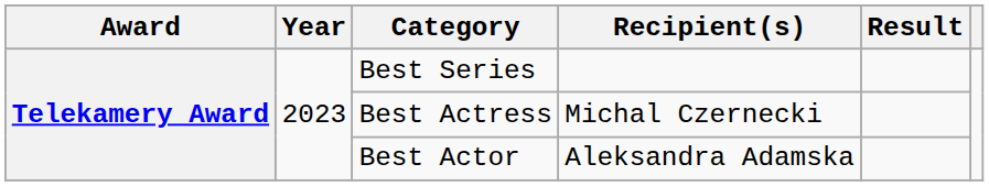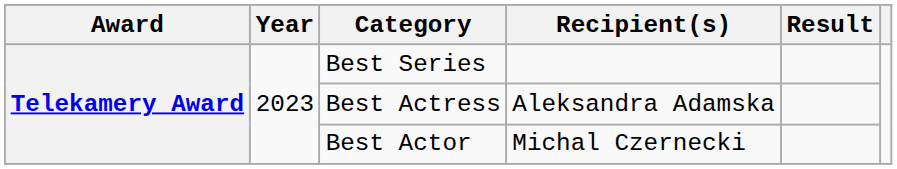 <table class="wikitable sortable">
 <tr>
 <th scope="col">Award</th>
 <th scope="col">Year</th>
 <th scope="col">Category</th>
 <th scope="col">Recipient(s)</th>
 <th scope="col">Result</th>
 <th scope="col" class="unsortable"></th>
 </tr>
 <tr>
 <th rowspan="3" scope="row"><a href='#'>Telekamery Award</a></th>
 <td rowspan="3">2023</td>
 <td>Best Series</td>
 <td></td>
 <td></td>
 <td rowspan="3"></td>
 </tr>
 <tr>
 <td>Best Actress</td>
-<td>Michal Czernecki</td>
+<td>Aleksandra Adamska</td>
 <td></td>
 </tr>
 <tr>
 <td>Best Actor</td>
-<td>Aleksandra Adamska</td>
+<td>Michal Czernecki</td>
 <td></td>
 </tr>
 </table>
